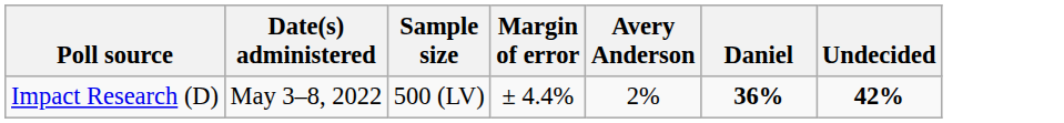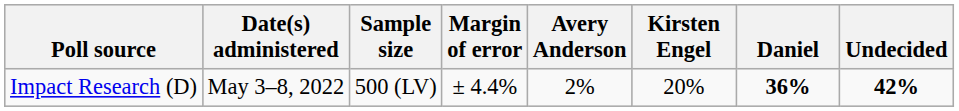 <table class="wikitable" style="font-size:90%;text-align:center;">
 <tr valign=bottom>
 <th>Poll source</th>
 <th>Date(s)<br>administered</th>
 <th>Sample<br>size</th>
 <th>Margin<br>of error</th>
 <th style="width:60px;">Avery<br>Anderson</th>
+<th style="width:60px;">Kirsten<br>Engel</th>
 <th style="width:60px;">Daniel<br></th>
 <th>Undecided</th>
 </tr>
 <tr>
 <td style="text-align:left;"><a href='#'>Impact Research</a> (D)</td>
 <td>May 3–8, 2022</td>
 <td>500 (LV)</td>
 <td>± 4.4%</td>
 <td>2%</td>
+<td>20%</td>
 <td><strong>36%</strong></td>
 <td><strong>42%</strong></td>
 </tr>
 </table>
